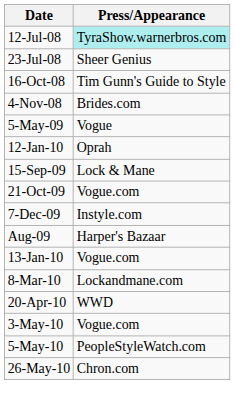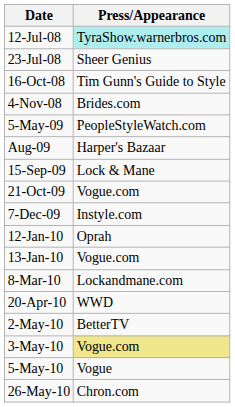 <table class="wikitable">
 <tr>
 <th>Date</th>
 <th>Press/Appearance</th>
 </tr>
 <tr>
 <td>12-Jul-08</td>
 <td style="background: paleturquoise;">TyraShow.warnerbros.com </td>
 </tr>
 <tr>
 <td>23-Jul-08</td>
 <td>Sheer Genius </td>
 </tr>
 <tr>
 <td>16-Oct-08</td>
 <td>Tim Gunn's Guide to Style </td>
 </tr>
 <tr>
 <td>4-Nov-08</td>
 <td>Brides.com </td>
 </tr>
 <tr>
 <td>5-May-09</td>
-<td>Vogue </td>
+<td>PeopleStyleWatch.com </td>
 </tr>
 <tr>
-<td>12-Jan-10</td>
-<td>Oprah </td>
+<td>Aug-09</td>
+<td>Harper's Bazaar </td>
 </tr>
 <tr>
 <td>15-Sep-09</td>
 <td>Lock & Mane </td>
 </tr>
 <tr>
 <td>21-Oct-09</td>
 <td>Vogue.com </td>
 </tr>
 <tr>
 <td>7-Dec-09</td>
 <td>Instyle.com  </td>
 </tr>
 <tr>
-<td>Aug-09</td>
-<td>Harper's Bazaar </td>
+<td>12-Jan-10</td>
+<td>Oprah </td>
 </tr>
 <tr>
 <td>13-Jan-10</td>
 <td>Vogue.com </td>
 </tr>
 <tr>
 <td>8-Mar-10</td>
 <td>Lockandmane.com </td>
 </tr>
 <tr>
 <td>20-Apr-10</td>
 <td>WWD </td>
 </tr>
 <tr>
+<td>2-May-10</td>
+<td>BetterTV </td>
+</tr>
+<tr>
 <td>3-May-10</td>
-<td>Vogue.com </td>
+<td style="background: khaki;">Vogue.com </td>
 </tr>
 <tr>
 <td>5-May-10</td>
-<td>PeopleStyleWatch.com </td>
+<td>Vogue </td>
 </tr>
 <tr>
 <td>26-May-10</td>
 <td>Chron.com </td>
 </tr>
 </table>
